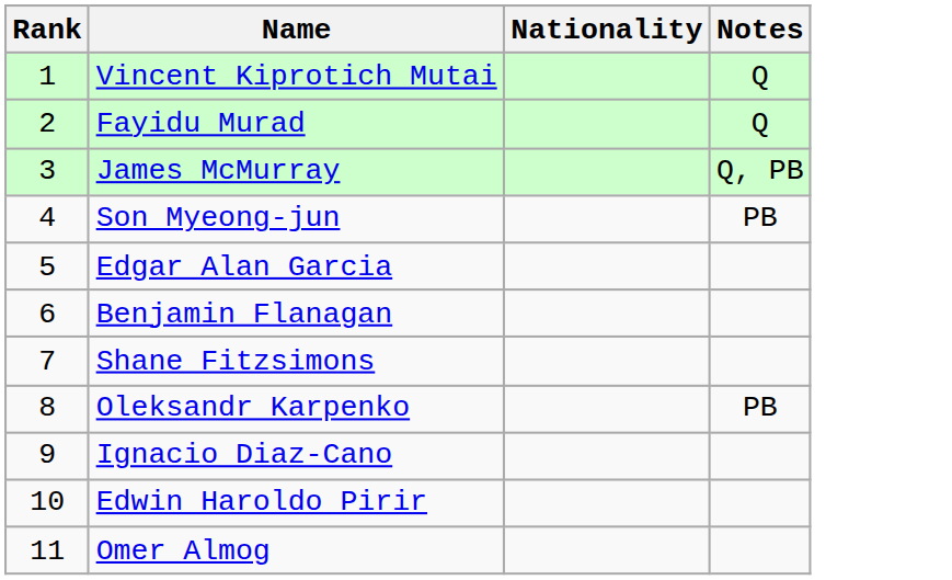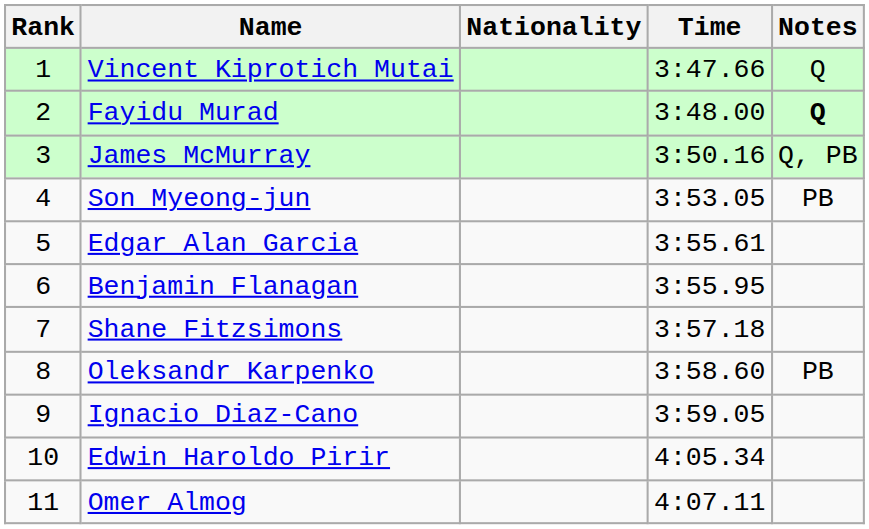 <table class="wikitable sortable" style="text-align:center">
 <tr>
 <th>Rank</th>
 <th>Name</th>
 <th>Nationality</th>
+<th>Time</th>
 <th>Notes</th>
 </tr>
 <tr bgcolor=ccffcc>
 <td align=center>1</td>
 <td align=left><a href='#'>Vincent Kiprotich Mutai</a></td>
 <td align=left></td>
+<td>3:47.66</td>
 <td>Q</td>
 </tr>
 <tr bgcolor=ccffcc>
 <td align=center>2</td>
 <td align=left><a href='#'>Fayidu Murad</a></td>
 <td align=left></td>
-<td>Q</td>
+<td>3:48.00</td>
+<td><strong>Q</strong></td>
 </tr>
 <tr bgcolor=ccffcc>
 <td align=center>3</td>
 <td align=left><a href='#'>James McMurray</a></td>
 <td align=left></td>
+<td>3:50.16</td>
 <td>Q, PB</td>
 </tr>
 <tr>
 <td align=center>4</td>
 <td align=left><a href='#'>Son Myeong-jun</a></td>
 <td align=left></td>
+<td>3:53.05</td>
 <td>PB</td>
 </tr>
 <tr>
 <td align=center>5</td>
 <td align=left><a href='#'>Edgar Alan Garcia</a></td>
 <td align=left></td>
+<td>3:55.61</td>
 <td></td>
 </tr>
 <tr>
 <td align=center>6</td>
 <td align=left><a href='#'>Benjamin Flanagan</a></td>
 <td align=left></td>
+<td>3:55.95</td>
 <td></td>
 </tr>
 <tr>
 <td align=center>7</td>
 <td align=left><a href='#'>Shane Fitzsimons</a></td>
 <td align=left></td>
+<td>3:57.18</td>
 <td></td>
 </tr>
 <tr>
 <td align=center>8</td>
 <td align=left><a href='#'>Oleksandr Karpenko</a></td>
 <td align=left></td>
+<td>3:58.60</td>
 <td>PB</td>
 </tr>
 <tr>
 <td align=center>9</td>
 <td align=left><a href='#'>Ignacio Diaz-Cano</a></td>
 <td align=left></td>
+<td>3:59.05</td>
 <td></td>
 </tr>
 <tr>
 <td align=center>10</td>
 <td align=left><a href='#'>Edwin Haroldo Pirir</a></td>
 <td align=left></td>
+<td>4:05.34</td>
 <td></td>
 </tr>
 <tr>
 <td align=center>11</td>
 <td align=left><a href='#'>Omer Almog</a></td>
 <td align=left></td>
+<td>4:07.11</td>
 <td></td>
 </tr>
 </table>
